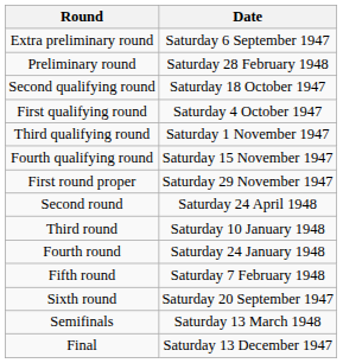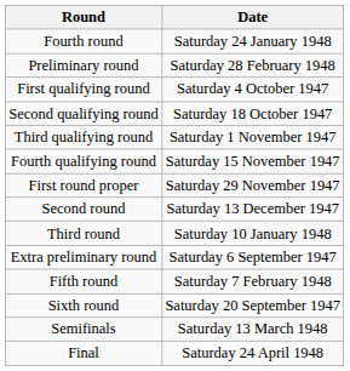 <table class="wikitable" style="text-align: center">
 <tr>
 <th>Round</th>
 <th>Date</th>
 </tr>
 <tr>
-<td>Extra preliminary round</td>
-<td>Saturday 6 September 1947</td>
+<td>Fourth round</td>
+<td>Saturday 24 January 1948</td>
 </tr>
 <tr>
 <td>Preliminary round</td>
 <td>Saturday 28 February 1948</td>
 </tr>
 <tr>
+<td>First qualifying round</td>
+<td>Saturday 4 October 1947</td>
+</tr>
+<tr>
 <td>Second qualifying round</td>
 <td>Saturday 18 October 1947</td>
-</tr>
-<tr>
-<td>First qualifying round</td>
-<td>Saturday 4 October 1947</td>
 </tr>
 <tr>
 <td>Third qualifying round</td>
 <td>Saturday 1 November 1947</td>
 </tr>
 <tr>
 <td>Fourth qualifying round</td>
 <td>Saturday 15 November 1947</td>
 </tr>
 <tr>
 <td>First round proper</td>
 <td>Saturday 29 November 1947</td>
 </tr>
 <tr>
 <td>Second round</td>
-<td>Saturday 24 April 1948</td>
+<td>Saturday 13 December 1947</td>
 </tr>
 <tr>
 <td>Third round</td>
 <td>Saturday 10 January 1948</td>
 </tr>
 <tr>
-<td>Fourth round</td>
-<td>Saturday 24 January 1948</td>
+<td>Extra preliminary round</td>
+<td>Saturday 6 September 1947</td>
 </tr>
 <tr>
 <td>Fifth round</td>
 <td>Saturday 7 February 1948</td>
 </tr>
 <tr>
 <td>Sixth round</td>
 <td>Saturday 20 September 1947</td>
 </tr>
 <tr>
 <td>Semifinals</td>
 <td>Saturday 13 March 1948</td>
 </tr>
 <tr>
 <td>Final</td>
-<td>Saturday 13 December 1947</td>
+<td>Saturday 24 April 1948</td>
 </tr>
 </table>
